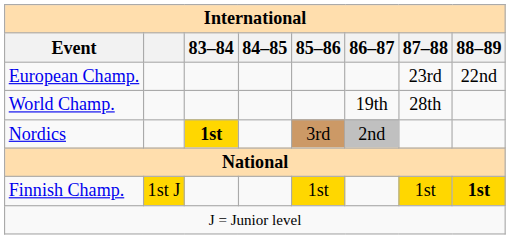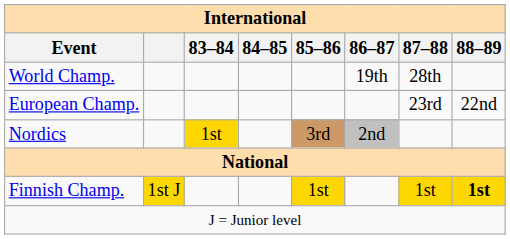 <table class="wikitable" style="text-align:center">
 <tr>
 <th style="background-color: #ffdead; " colspan=8 align=center>International</th>
 </tr>
 <tr>
 <th>Event</th>
 <th></th>
 <th>83–84</th>
 <th>84–85</th>
 <th>85–86</th>
 <th>86–87</th>
 <th>87–88</th>
 <th>88–89</th>
 </tr>
 <tr>
+<td align=left><a href='#'>World Champ.</a></td>
+<td></td>
+<td></td>
+<td></td>
+<td></td>
+<td>19th</td>
+<td>28th</td>
+<td></td>
+</tr>
+<tr>
 <td align=left><a href='#'>European Champ.</a></td>
 <td></td>
 <td></td>
 <td></td>
 <td></td>
 <td></td>
 <td>23rd</td>
 <td>22nd</td>
 </tr>
 <tr>
-<td align=left><a href='#'>World Champ.</a></td>
-<td></td>
-<td></td>
-<td></td>
-<td></td>
-<td>19th</td>
-<td>28th</td>
-<td></td>
-</tr>
-<tr>
 <td align=left><a href='#'>Nordics</a></td>
 <td></td>
-<td bgcolor=gold><strong>1st</strong></td>
+<td bgcolor=gold>1st</td>
 <td></td>
 <td bgcolor=cc9966>3rd</td>
 <td bgcolor=silver>2nd</td>
 <td></td>
 <td></td>
 </tr>
 <tr>
 <th style="background-color: #ffdead; " colspan=8 align=center>National</th>
 </tr>
 <tr>
 <td align=left><a href='#'>Finnish Champ.</a></td>
 <td bgcolor=gold>1st J</td>
 <td></td>
 <td></td>
 <td bgcolor=gold>1st</td>
 <td></td>
 <td bgcolor=gold>1st</td>
 <td bgcolor=gold><strong>1st</strong></td>
 </tr>
 <tr>
 <td colspan=8 align=center><small> J = Junior level </small></td>
 </tr>
 </table>
